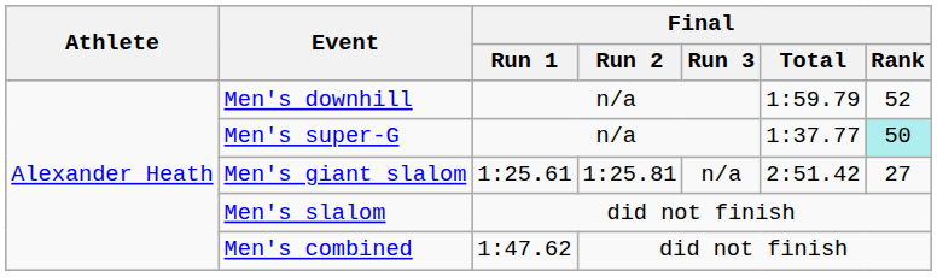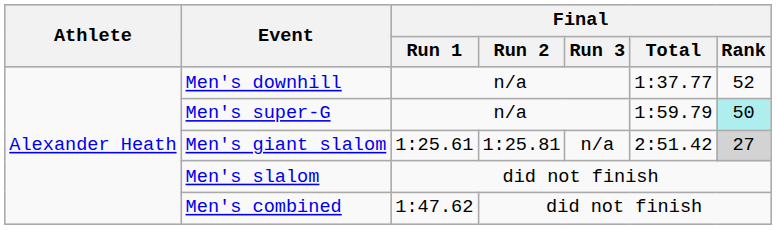 <table class="wikitable" style="font-size:90%">
 <tr>
 <th rowspan="2">Athlete</th>
 <th rowspan="2">Event</th>
 <th colspan="5">Final</th>
 </tr>
 <tr>
 <th>Run 1</th>
 <th>Run 2</th>
 <th>Run 3</th>
 <th>Total</th>
 <th>Rank</th>
 </tr>
 <tr>
 <td rowspan=5><a href='#'>Alexander Heath</a></td>
 <td><a href='#'>Men's downhill</a></td>
 <td colspan=3 align="center">n/a</td>
-<td align="center">1:59.79</td>
+<td align="center">1:37.77</td>
 <td align="center">52</td>
 </tr>
 <tr>
 <td><a href='#'>Men's super-G</a></td>
 <td colspan=3 align="center">n/a</td>
-<td align="center">1:37.77</td>
+<td align="center">1:59.79</td>
 <td align="center" style="background: paleturquoise;">50</td>
 </tr>
 <tr>
 <td><a href='#'>Men's giant slalom</a></td>
 <td align="center">1:25.61</td>
 <td align="center">1:25.81</td>
 <td align="center">n/a</td>
 <td align="center">2:51.42</td>
-<td align="center">27</td>
+<td align="center" style="background: lightgrey;">27</td>
 </tr>
 <tr>
 <td><a href='#'>Men's slalom</a></td>
 <td colspan=5 align="center">did not finish</td>
 </tr>
 <tr>
 <td><a href='#'>Men's combined</a></td>
 <td align="center">1:47.62</td>
 <td colspan=4 align="center">did not finish</td>
 </tr>
 </table>
